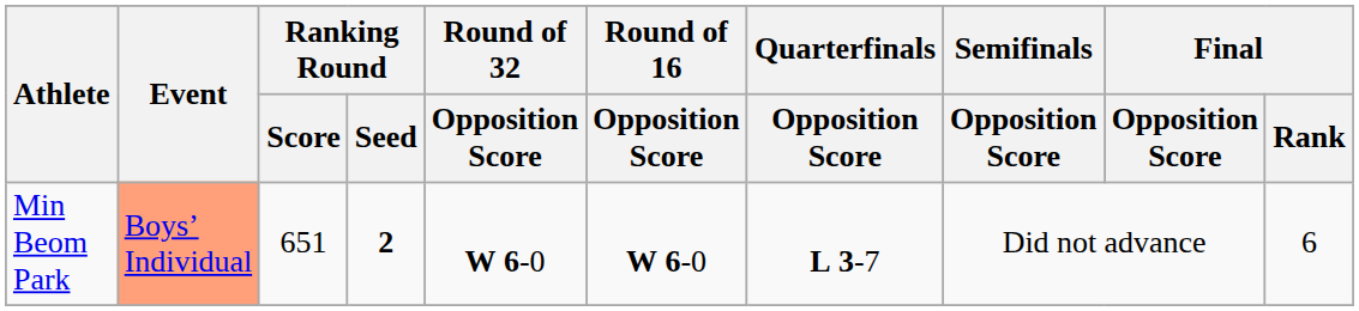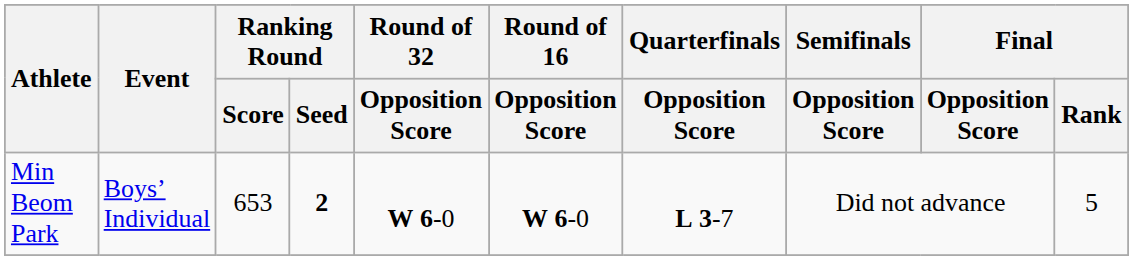 <table class="wikitable" border="1" style="font-size:90%">
 <tr>
 <th rowspan=2>Athlete</th>
 <th rowspan=2>Event</th>
 <th colspan=2>Ranking Round</th>
 <th>Round of 32</th>
 <th>Round of 16</th>
 <th>Quarterfinals</th>
 <th>Semifinals</th>
 <th colspan=2>Final</th>
 </tr>
 <tr>
 <th>Score</th>
 <th>Seed</th>
 <th>Opposition<br>Score</th>
 <th>Opposition<br>Score</th>
 <th>Opposition<br>Score</th>
 <th>Opposition<br>Score</th>
 <th>Opposition<br>Score</th>
 <th>Rank</th>
 </tr>
 <tr>
 <td><a href='#'>Min Beom Park</a></td>
-<td style="background: lightsalmon;"><a href='#'>Boys’ Individual</a></td>
-<td align=center>651</td>
+<td><a href='#'>Boys’ Individual</a></td>
+<td align=center>653</td>
 <td align=center><strong>2</strong></td>
 <td align=center> <br> <strong>W</strong> <strong>6</strong>-0</td>
 <td align=center> <br> <strong>W</strong> <strong>6</strong>-0</td>
 <td align=center> <br> <strong>L</strong> <strong>3</strong>-7</td>
 <td colspan=2 align=center>Did not advance</td>
-<td align=center>6</td>
+<td align=center>5</td>
 </tr>
 </table>
